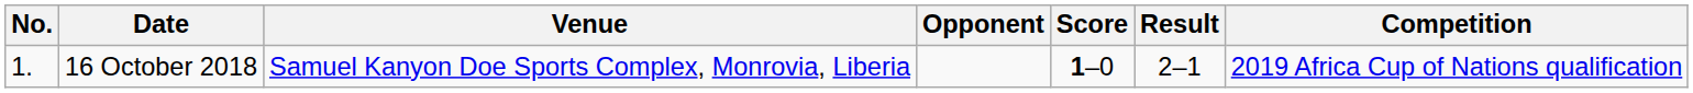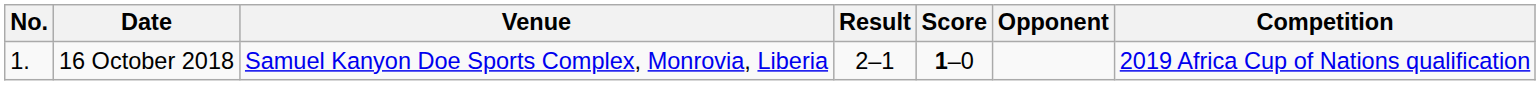 <table class="wikitable" style="font-size:100%;">
 <tr>
 <th>No.</th>
 <th>Date</th>
 <th>Venue</th>
+<th>Result</th>
+<th>Score</th>
 <th>Opponent</th>
-<th>Score</th>
-<th>Result</th>
 <th>Competition</th>
 </tr>
 <tr>
 <td>1.</td>
 <td>16 October 2018</td>
 <td><a href='#'>Samuel Kanyon Doe Sports Complex</a>, <a href='#'>Monrovia</a>, <a href='#'>Liberia</a></td>
+<td align=center>2–1</td>
+<td align=center><strong>1</strong>–0</td>
 <td></td>
-<td align=center><strong>1</strong>–0</td>
-<td align=center>2–1</td>
 <td><a href='#'>2019 Africa Cup of Nations qualification</a></td>
 </tr>
 </table>
